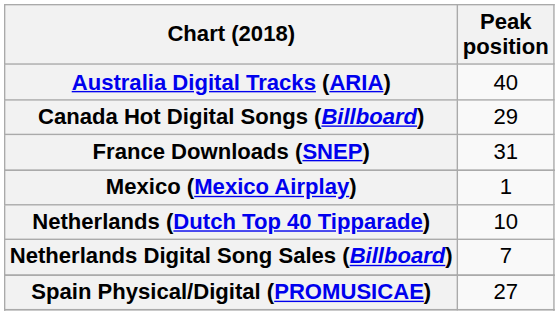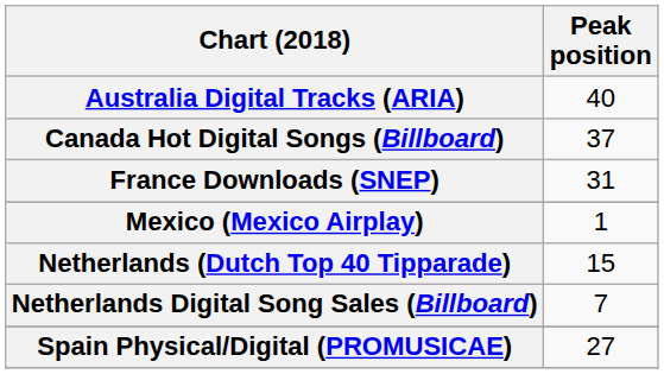 <table class="wikitable sortable plainrowheaders" style="text-align:center">
 <tr>
 <th scope="col">Chart (2018)</th>
 <th scope="col">Peak<br> position</th>
 </tr>
 <tr>
 <th scope="row"><a href='#'>Australia Digital Tracks</a> (<a href='#'>ARIA</a>)</th>
 <td>40</td>
 </tr>
 <tr>
 <th scope="row">Canada Hot Digital Songs (<a href='#'><em>Billboard</em></a>)</th>
-<td>29</td>
+<td>37</td>
 </tr>
 <tr>
 <th scope="row">France Downloads (<a href='#'>SNEP</a>)</th>
 <td>31</td>
 </tr>
 <tr>
 </tr>
 <tr>
 <th scope="row">Mexico (<a href='#'>Mexico Airplay</a>)</th>
 <td>1</td>
 </tr>
 <tr>
 <th scope="row">Netherlands (<a href='#'>Dutch Top 40 Tipparade</a>)</th>
-<td align="center">10</td>
+<td align="center">15</td>
 </tr>
 <tr>
 <th scope="row">Netherlands Digital Song Sales (<a href='#'><em>Billboard</em></a>)</th>
 <td>7</td>
 </tr>
 <tr>
 </tr>
 <tr>
 <th scope="row">Spain Physical/Digital (<a href='#'>PROMUSICAE</a>)</th>
 <td>27</td>
 </tr>
 <tr>
 </tr>
 <tr>
 </tr>
 <tr>
 </tr>
 <tr>
 </tr>
 </table>
